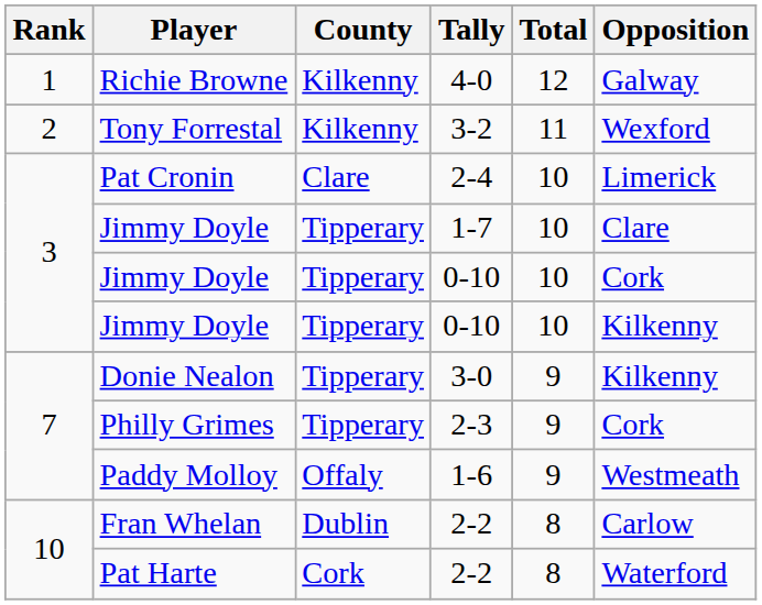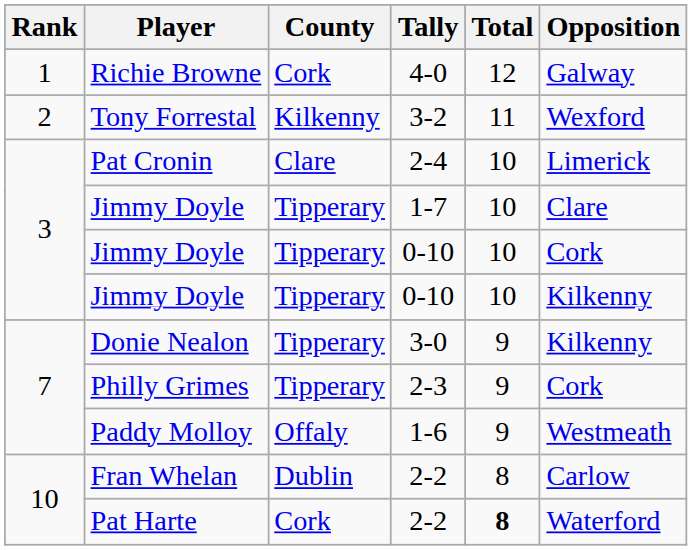 <table class="wikitable">
 <tr>
 <th>Rank</th>
 <th>Player</th>
 <th>County</th>
 <th>Tally</th>
 <th>Total</th>
 <th>Opposition</th>
 </tr>
 <tr>
 <td rowspan=1 align=center>1</td>
 <td><a href='#'>Richie Browne</a></td>
-<td><a href='#'>Kilkenny</a></td>
+<td><a href='#'>Cork</a></td>
 <td align=center>4-0</td>
 <td align=center>12</td>
 <td><a href='#'>Galway</a></td>
 </tr>
 <tr>
 <td rowspan=1 align=center>2</td>
 <td><a href='#'>Tony Forrestal</a></td>
 <td><a href='#'>Kilkenny</a></td>
 <td align=center>3-2</td>
 <td align=center>11</td>
 <td><a href='#'>Wexford</a></td>
 </tr>
 <tr>
 <td rowspan=4 align=center>3</td>
 <td><a href='#'>Pat Cronin</a></td>
 <td><a href='#'>Clare</a></td>
 <td align=center>2-4</td>
 <td align=center>10</td>
 <td><a href='#'>Limerick</a></td>
 </tr>
 <tr>
 <td><a href='#'>Jimmy Doyle</a></td>
 <td><a href='#'>Tipperary</a></td>
 <td align=center>1-7</td>
 <td align=center>10</td>
 <td><a href='#'>Clare</a></td>
 </tr>
 <tr>
 <td><a href='#'>Jimmy Doyle</a></td>
 <td><a href='#'>Tipperary</a></td>
 <td align=center>0-10</td>
 <td align=center>10</td>
 <td><a href='#'>Cork</a></td>
 </tr>
 <tr>
 <td><a href='#'>Jimmy Doyle</a></td>
 <td><a href='#'>Tipperary</a></td>
 <td align=center>0-10</td>
 <td align=center>10</td>
 <td><a href='#'>Kilkenny</a></td>
 </tr>
 <tr>
 <td rowspan=3 align=center>7</td>
 <td><a href='#'>Donie Nealon</a></td>
 <td><a href='#'>Tipperary</a></td>
 <td align=center>3-0</td>
 <td align=center>9</td>
 <td><a href='#'>Kilkenny</a></td>
 </tr>
 <tr>
 <td><a href='#'>Philly Grimes</a></td>
 <td><a href='#'>Tipperary</a></td>
 <td align=center>2-3</td>
 <td align=center>9</td>
 <td><a href='#'>Cork</a></td>
 </tr>
 <tr>
 <td><a href='#'>Paddy Molloy</a></td>
 <td><a href='#'>Offaly</a></td>
 <td align=center>1-6</td>
 <td align=center>9</td>
 <td><a href='#'>Westmeath</a></td>
 </tr>
 <tr>
 <td rowspan=2 align=center>10</td>
 <td><a href='#'>Fran Whelan</a></td>
 <td><a href='#'>Dublin</a></td>
 <td align=center>2-2</td>
 <td align=center>8</td>
 <td><a href='#'>Carlow</a></td>
 </tr>
 <tr>
 <td><a href='#'>Pat Harte</a></td>
 <td><a href='#'>Cork</a></td>
 <td align=center>2-2</td>
-<td align=center>8</td>
+<td align=center><strong>8</strong></td>
 <td><a href='#'>Waterford</a></td>
 </tr>
 </table>
